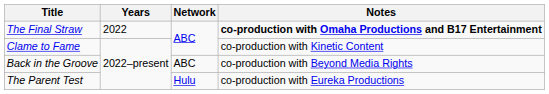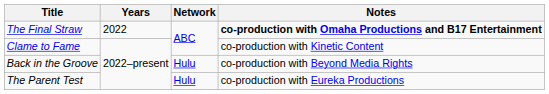 <table class="wikitable sortable">
 <tr>
 <th>Title</th>
 <th>Years</th>
 <th>Network</th>
 <th>Notes</th>
 </tr>
 <tr>
 <td><em><a href='#'>The Final Straw</a></em></td>
 <td>2022</td>
 <td rowspan="2"><a href='#'>ABC</a></td>
 <td><strong>co-production with <a href='#'>Omaha Productions</a> and B17 Entertainment</strong></td>
 </tr>
 <tr>
 <td><em><a href='#'>Clame to Fame</a></em></td>
 <td rowspan="3">2022–present</td>
 <td>co-production with <a href='#'>Kinetic Content</a></td>
 </tr>
 <tr>
 <td><em>Back in the Groove</em></td>
-<td>ABC</td>
+<td><a href='#'>Hulu</a></td>
 <td>co-production with <a href='#'>Beyond Media Rights</a></td>
 </tr>
 <tr>
 <td><em>The Parent Test</em></td>
 <td><a href='#'>Hulu</a></td>
 <td>co-production with <a href='#'>Eureka Productions</a></td>
 </tr>
 </table>
